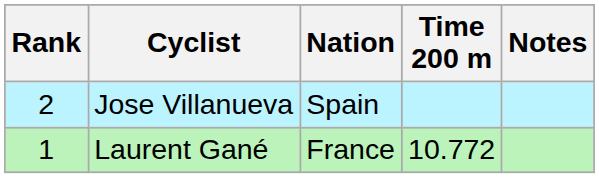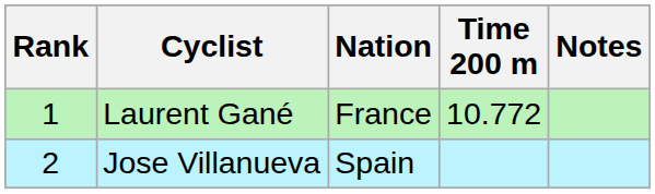 <table class="wikitable sortable" style="text-align:center">
 <tr>
 <th>Rank</th>
 <th>Cyclist</th>
 <th>Nation</th>
 <th>Time<br>200 m</th>
 <th>Notes</th>
 </tr>
+<tr bgcolor=bbf3bb>
+<td>1</td>
+<td align=left>Laurent Gané</td>
+<td align=left>France</td>
+<td>10.772</td>
+<td></td>
+</tr>
 <tr bgcolor=bbf3ff>
 <td>2</td>
 <td align=left>Jose Villanueva</td>
 <td align=left>Spain</td>
 <td></td>
 <td></td>
 </tr>
-<tr bgcolor=bbf3bb>
-<td>1</td>
-<td align=left>Laurent Gané</td>
-<td align=left>France</td>
-<td>10.772</td>
-<td></td>
-</tr>
 </table>
